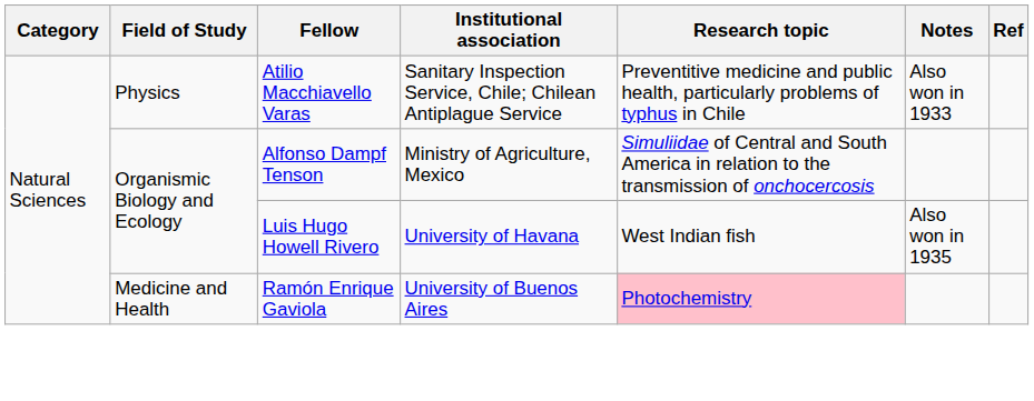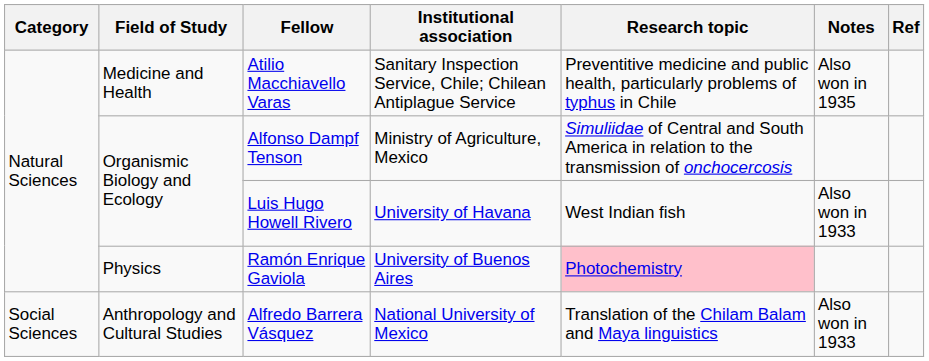 <table class="wikitable sortable">
 <tr>
 <th>Category</th>
 <th>Field of Study</th>
 <th>Fellow</th>
 <th>Institutional association </th>
 <th>Research topic</th>
 <th>Notes</th>
 <th class="unsortable">Ref</th>
 </tr>
 <tr>
 <td rowspan="4">Natural Sciences</td>
-<td>Physics</td>
+<td>Medicine and Health</td>
 <td><a href='#'>Atilio Macchiavello Varas</a></td>
 <td>Sanitary Inspection Service, Chile; Chilean Antiplague Service</td>
 <td>Preventitive medicine and public health, particularly problems of <a href='#'>typhus</a> in Chile</td>
-<td>Also won in 1933</td>
+<td>Also won in 1935</td>
 <td></td>
 </tr>
 <tr>
 <td rowspan="2">Organismic Biology and Ecology</td>
 <td><a href='#'>Alfonso Dampf Tenson</a></td>
 <td>Ministry of Agriculture, Mexico</td>
 <td><em><a href='#'>Simuliidae</a></em> of Central and South America in relation to the transmission of <em><a href='#'>onchocercosis</a></em></td>
 <td></td>
 <td></td>
 </tr>
 <tr>
 <td><a href='#'>Luis Hugo Howell Rivero</a></td>
 <td><a href='#'>University of Havana</a></td>
 <td>West Indian fish</td>
-<td>Also won in 1935</td>
+<td>Also won in 1933</td>
 <td></td>
 </tr>
 <tr>
-<td>Medicine and Health</td>
+<td>Physics</td>
 <td><a href='#'>Ramón Enrique Gaviola</a></td>
 <td><a href='#'>University of Buenos Aires</a></td>
 <td style="background: pink;"><a href='#'>Photochemistry</a></td>
 <td></td>
 <td></td>
 </tr>
+<tr>
+<td>Social Sciences</td>
+<td>Anthropology and Cultural Studies</td>
+<td><a href='#'>Alfredo Barrera Vásquez</a></td>
+<td><a href='#'>National University of Mexico</a></td>
+<td>Translation of the <a href='#'>Chilam Balam</a> and <a href='#'>Maya linguistics</a></td>
+<td>Also won in 1933</td>
+<td></td>
+</tr>
 </table>
